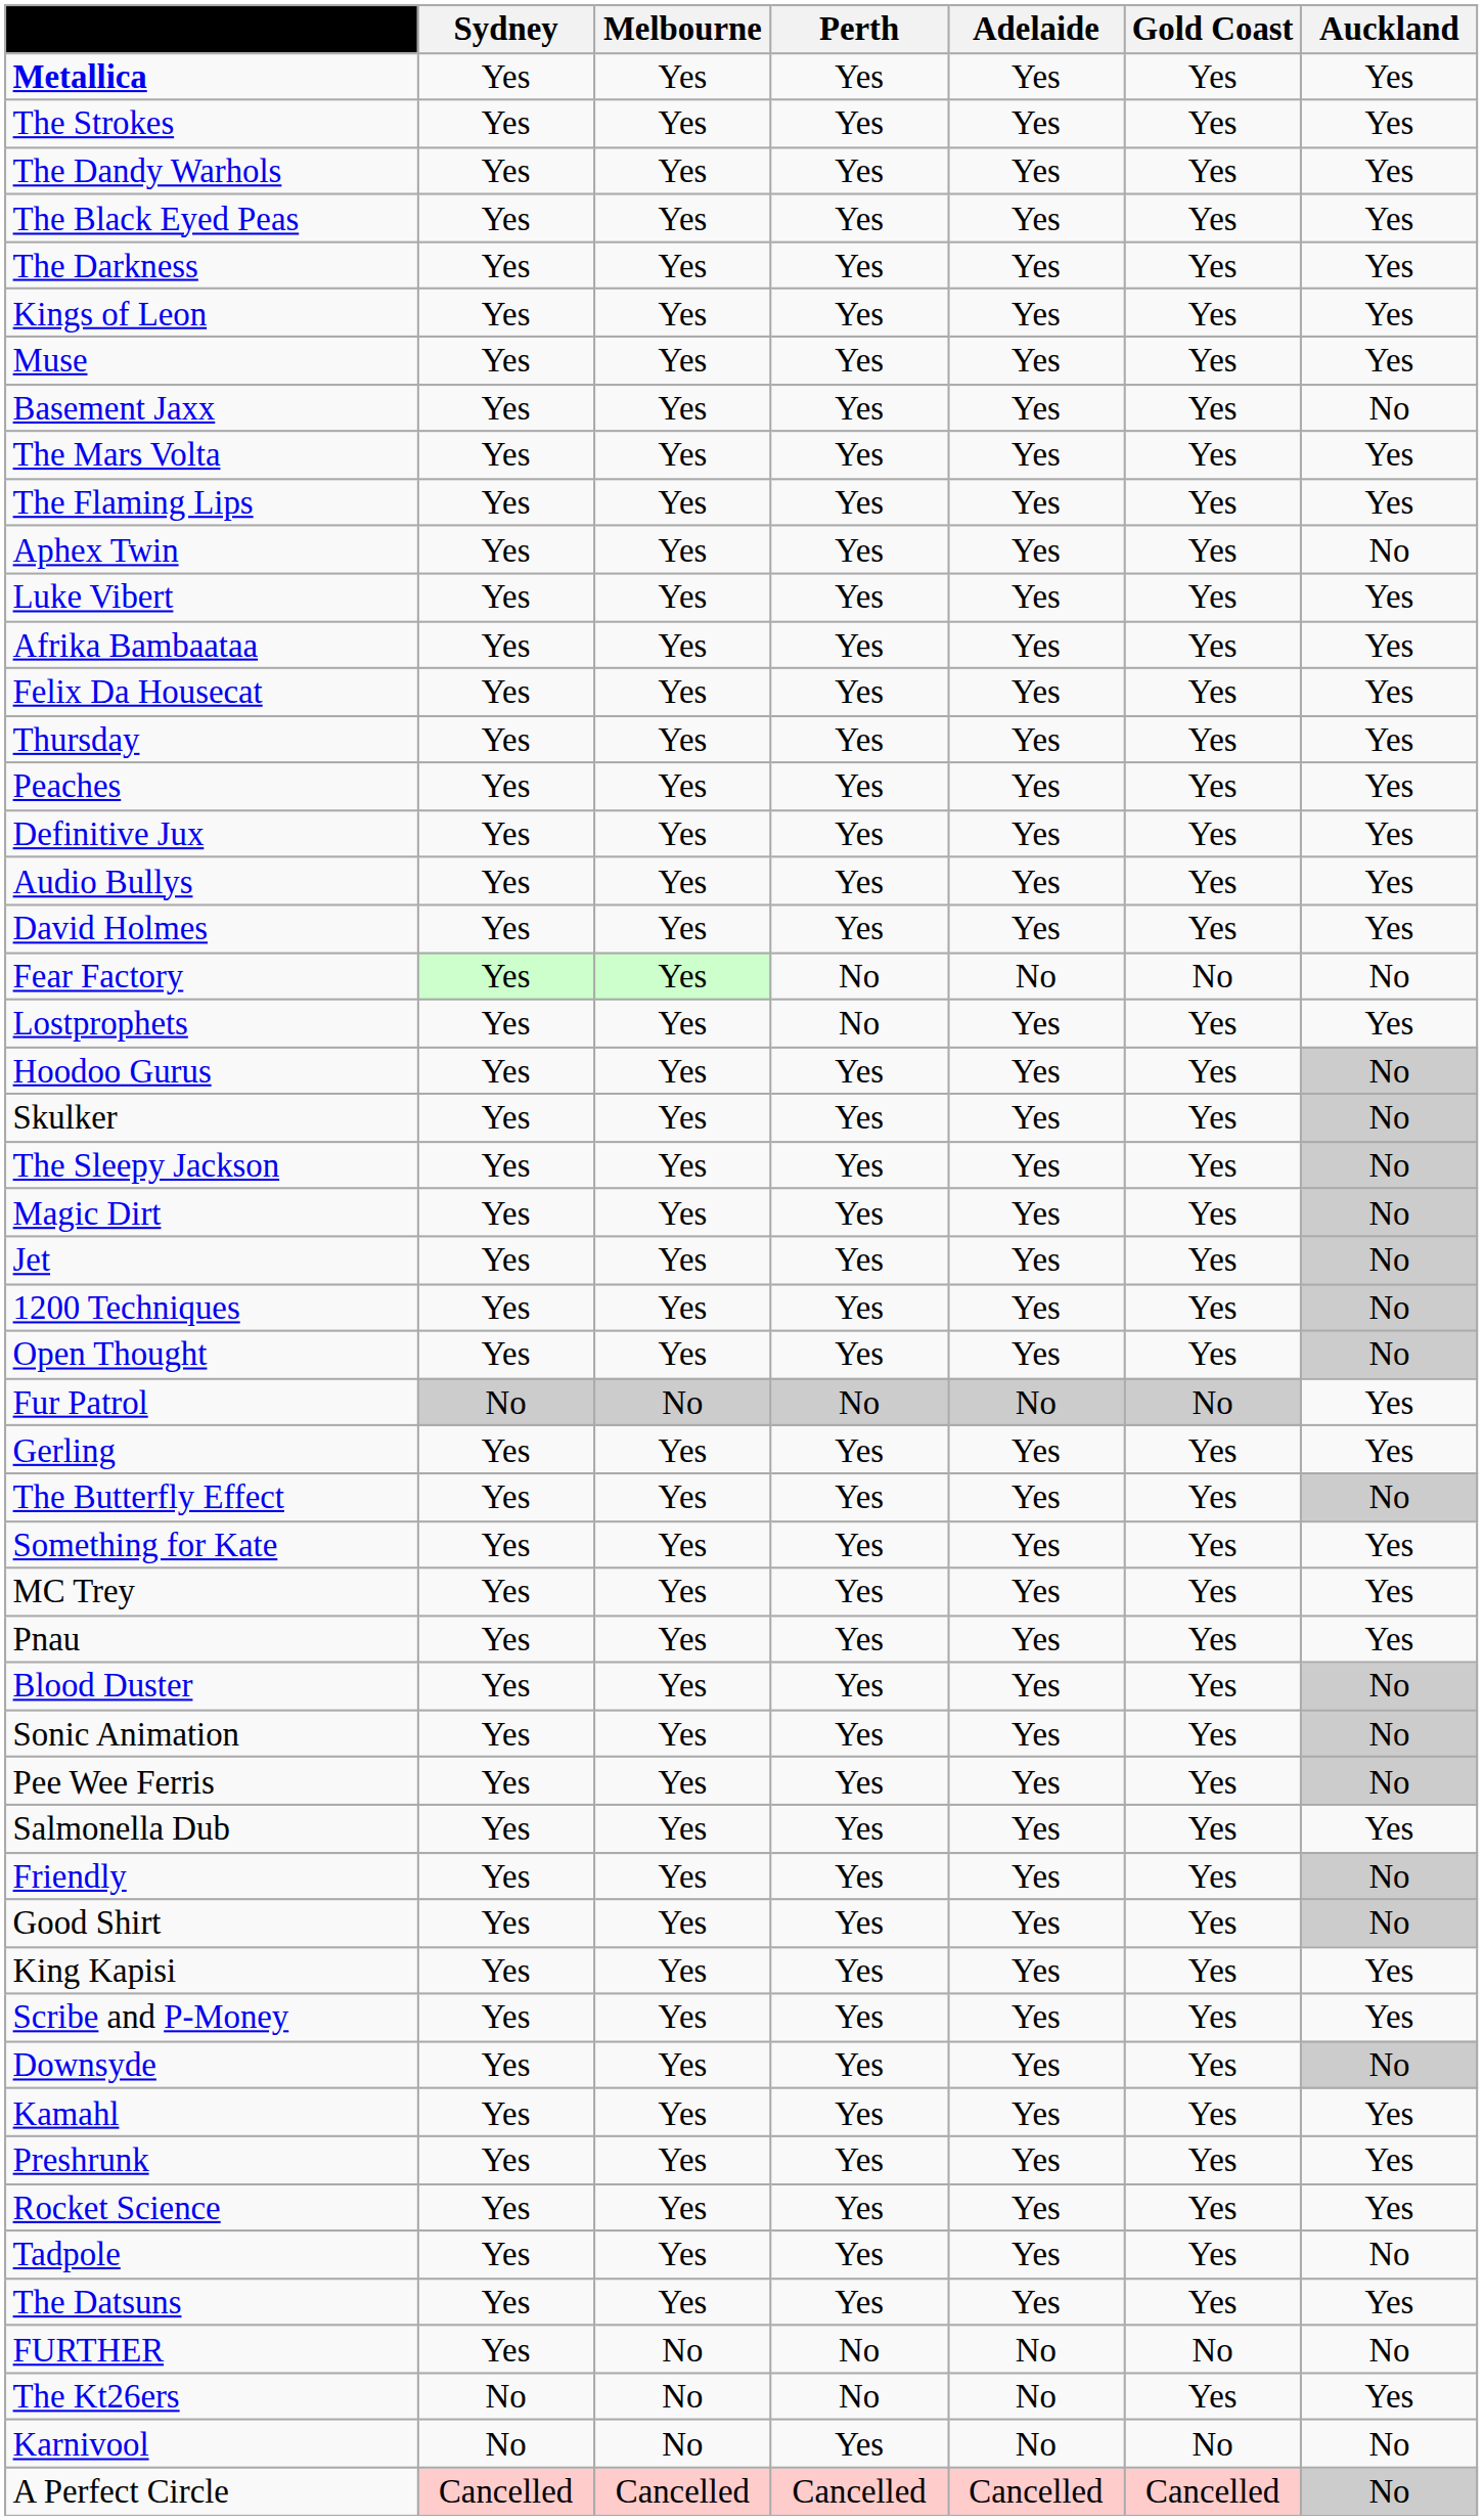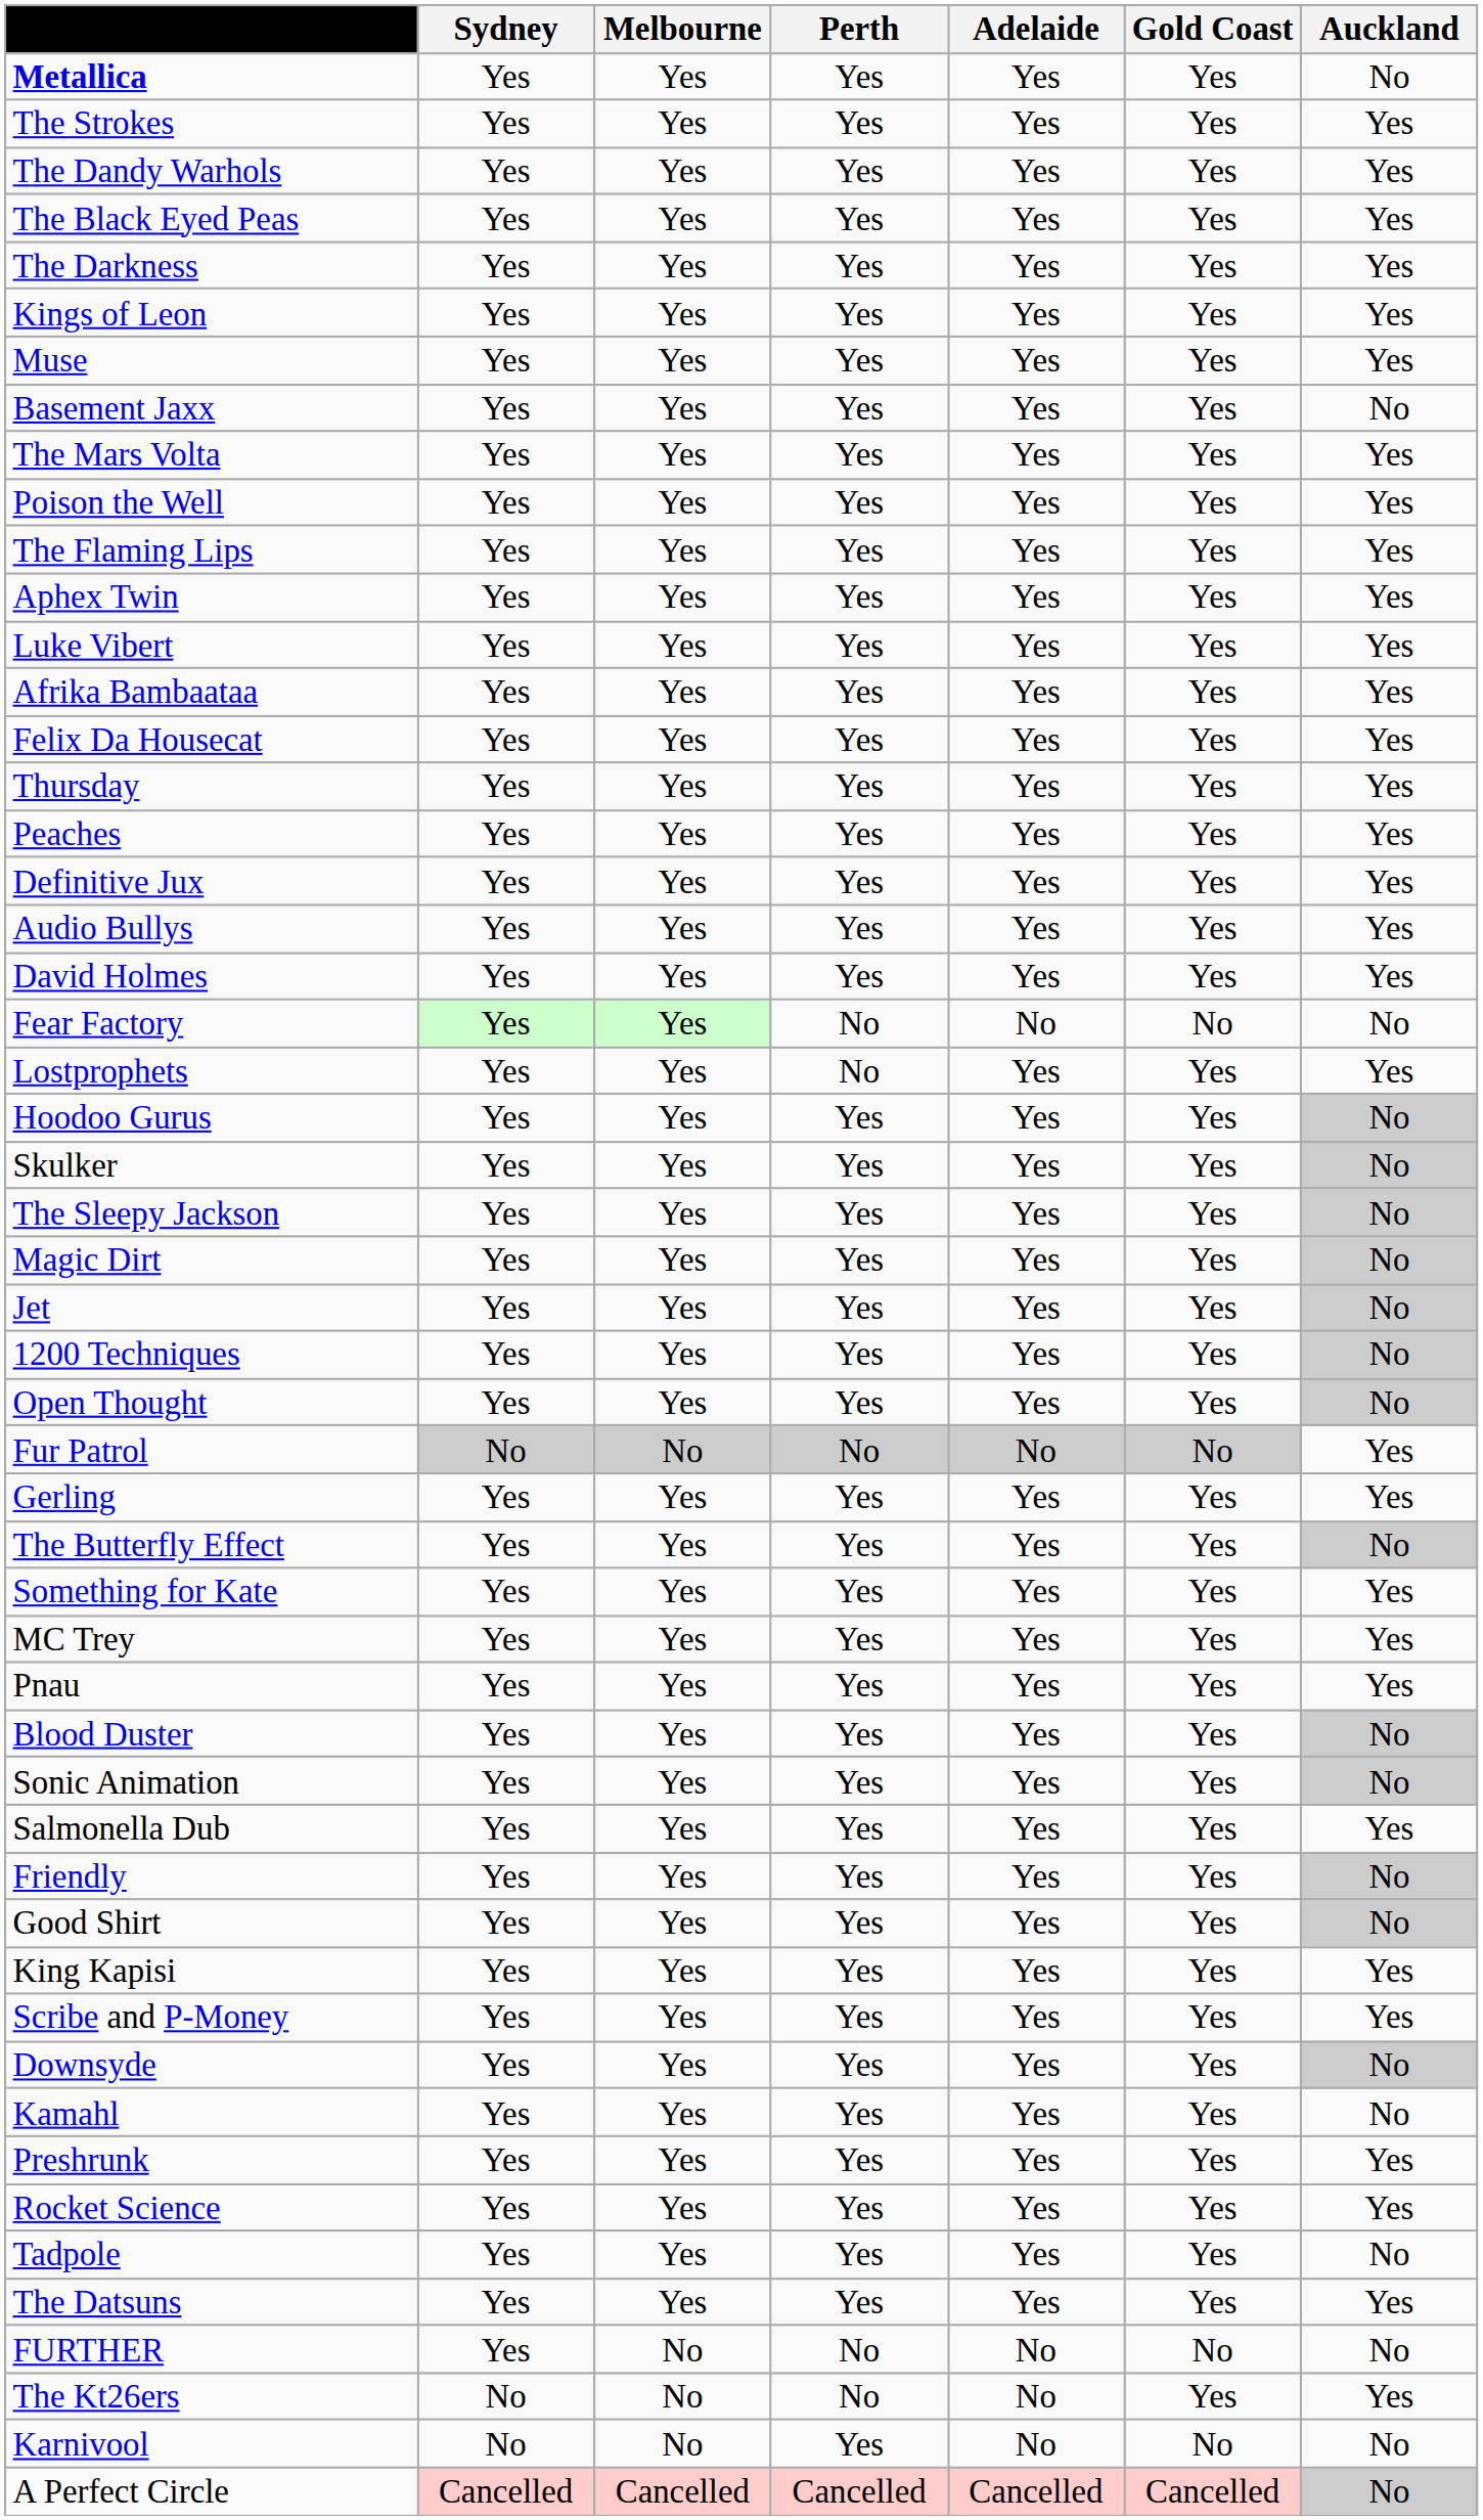 <table class="wikitable sortable" style="line-height:0.95em;">
 <tr>
 <th style="background:#000; width:28%;"> </th>
 <th width=12%>Sydney</th>
 <th width=12%>Melbourne</th>
 <th width=12%>Perth</th>
 <th width=12%>Adelaide</th>
 <th width=12%>Gold Coast</th>
 <th width=12%>Auckland</th>
 </tr>
 <tr align=center>
 <td align=left><strong><a href='#'>Metallica</a></strong></td>
 <td>Yes</td>
 <td>Yes</td>
 <td>Yes</td>
 <td>Yes</td>
 <td>Yes</td>
-<td>Yes</td>
+<td>No</td>
 </tr>
 <tr align=center>
 <td align=left><a href='#'>The Strokes</a></td>
 <td>Yes</td>
 <td>Yes</td>
 <td>Yes</td>
 <td>Yes</td>
 <td>Yes</td>
 <td>Yes</td>
 </tr>
 <tr align=center>
 <td align=left><a href='#'>The Dandy Warhols</a></td>
 <td>Yes</td>
 <td>Yes</td>
 <td>Yes</td>
 <td>Yes</td>
 <td>Yes</td>
 <td>Yes</td>
 </tr>
 <tr align=center>
 <td align=left><a href='#'>The Black Eyed Peas</a></td>
 <td>Yes</td>
 <td>Yes</td>
 <td>Yes</td>
 <td>Yes</td>
 <td>Yes</td>
 <td>Yes</td>
 </tr>
 <tr align=center>
 <td align=left><a href='#'>The Darkness</a></td>
 <td>Yes</td>
 <td>Yes</td>
 <td>Yes</td>
 <td>Yes</td>
 <td>Yes</td>
 <td>Yes</td>
 </tr>
 <tr align=center>
 <td align=left><a href='#'>Kings of Leon</a></td>
 <td>Yes</td>
 <td>Yes</td>
 <td>Yes</td>
 <td>Yes</td>
 <td>Yes</td>
 <td>Yes</td>
 </tr>
 <tr align=center>
 <td align=left><a href='#'>Muse</a></td>
 <td>Yes</td>
 <td>Yes</td>
 <td>Yes</td>
 <td>Yes</td>
 <td>Yes</td>
 <td>Yes</td>
 </tr>
 <tr align=center>
 <td align=left><a href='#'>Basement Jaxx</a></td>
 <td>Yes</td>
 <td>Yes</td>
 <td>Yes</td>
 <td>Yes</td>
 <td>Yes</td>
 <td>No</td>
 </tr>
 <tr align=center>
 <td align=left><a href='#'>The Mars Volta</a></td>
 <td>Yes</td>
 <td>Yes</td>
 <td>Yes</td>
 <td>Yes</td>
 <td>Yes</td>
 <td>Yes</td>
 </tr>
 <tr align=center>
+<td align=left><a href='#'>Poison the Well</a></td>
+<td>Yes</td>
+<td>Yes</td>
+<td>Yes</td>
+<td>Yes</td>
+<td>Yes</td>
+<td>Yes</td>
+</tr>
+<tr align=center>
 <td align=left><a href='#'>The Flaming Lips</a></td>
 <td>Yes</td>
 <td>Yes</td>
 <td>Yes</td>
 <td>Yes</td>
 <td>Yes</td>
 <td>Yes</td>
 </tr>
 <tr align=center>
 <td align=left><a href='#'>Aphex Twin</a></td>
 <td>Yes</td>
 <td>Yes</td>
 <td>Yes</td>
 <td>Yes</td>
 <td>Yes</td>
-<td>No</td>
+<td>Yes</td>
 </tr>
 <tr align=center>
 <td align=left><a href='#'>Luke Vibert</a></td>
 <td>Yes</td>
 <td>Yes</td>
 <td>Yes</td>
 <td>Yes</td>
 <td>Yes</td>
 <td>Yes</td>
 </tr>
 <tr align=center>
 <td align=left><a href='#'>Afrika Bambaataa</a></td>
 <td>Yes</td>
 <td>Yes</td>
 <td>Yes</td>
 <td>Yes</td>
 <td>Yes</td>
 <td>Yes</td>
 </tr>
 <tr align=center>
 <td align=left><a href='#'>Felix Da Housecat</a></td>
 <td>Yes</td>
 <td>Yes</td>
 <td>Yes</td>
 <td>Yes</td>
 <td>Yes</td>
 <td>Yes</td>
 </tr>
 <tr align=center>
 <td align=left><a href='#'>Thursday</a></td>
 <td>Yes</td>
 <td>Yes</td>
 <td>Yes</td>
 <td>Yes</td>
 <td>Yes</td>
 <td>Yes</td>
 </tr>
 <tr align=center>
 <td align=left><a href='#'>Peaches</a></td>
 <td>Yes</td>
 <td>Yes</td>
 <td>Yes</td>
 <td>Yes</td>
 <td>Yes</td>
 <td>Yes</td>
 </tr>
 <tr align=center>
 <td align=left><a href='#'>Definitive Jux</a></td>
 <td>Yes</td>
 <td>Yes</td>
 <td>Yes</td>
 <td>Yes</td>
 <td>Yes</td>
 <td>Yes</td>
 </tr>
 <tr align=center>
 <td align=left><a href='#'>Audio Bullys</a></td>
 <td>Yes</td>
 <td>Yes</td>
 <td>Yes</td>
 <td>Yes</td>
 <td>Yes</td>
 <td>Yes</td>
 </tr>
 <tr align=center>
 <td align=left><a href='#'>David Holmes</a></td>
 <td>Yes</td>
 <td>Yes</td>
 <td>Yes</td>
 <td>Yes</td>
 <td>Yes</td>
 <td>Yes</td>
 </tr>
 <tr align=center>
 <td align=left><a href='#'>Fear Factory</a></td>
 <td style="background:#cfc;">Yes</td>
 <td style="background:#cfc;">Yes</td>
 <td>No</td>
 <td>No</td>
 <td>No</td>
 <td>No</td>
 </tr>
 <tr align=center>
 <td align=left><a href='#'>Lostprophets</a></td>
 <td>Yes</td>
 <td>Yes</td>
 <td>No</td>
 <td>Yes</td>
 <td>Yes</td>
 <td>Yes</td>
 </tr>
 <tr align=center>
 <td align=left><a href='#'>Hoodoo Gurus</a></td>
 <td>Yes</td>
 <td>Yes</td>
 <td>Yes</td>
 <td>Yes</td>
 <td>Yes</td>
 <td style="background:#ccc;">No</td>
 </tr>
 <tr align=center>
 <td align=left>Skulker</td>
 <td>Yes</td>
 <td>Yes</td>
 <td>Yes</td>
 <td>Yes</td>
 <td>Yes</td>
 <td style="background:#ccc;">No</td>
 </tr>
 <tr align=center>
 <td align=left><a href='#'>The Sleepy Jackson</a></td>
 <td>Yes</td>
 <td>Yes</td>
 <td>Yes</td>
 <td>Yes</td>
 <td>Yes</td>
 <td style="background:#ccc;">No</td>
 </tr>
 <tr align=center>
 <td align=left><a href='#'>Magic Dirt</a></td>
 <td>Yes</td>
 <td>Yes</td>
 <td>Yes</td>
 <td>Yes</td>
 <td>Yes</td>
 <td style="background:#ccc;">No</td>
 </tr>
 <tr align=center>
 <td align=left><a href='#'>Jet</a></td>
 <td>Yes</td>
 <td>Yes</td>
 <td>Yes</td>
 <td>Yes</td>
 <td>Yes</td>
 <td style="background:#ccc;">No</td>
 </tr>
 <tr align=center>
 <td align=left><a href='#'>1200 Techniques</a></td>
 <td>Yes</td>
 <td>Yes</td>
 <td>Yes</td>
 <td>Yes</td>
 <td>Yes</td>
 <td style="background:#ccc;">No</td>
 </tr>
 <tr align=center>
 <td align=left><a href='#'>Open Thought</a></td>
 <td>Yes</td>
 <td>Yes</td>
 <td>Yes</td>
 <td>Yes</td>
 <td>Yes</td>
 <td style="background:#ccc;">No</td>
 </tr>
 <tr align=center>
 <td align=left><a href='#'>Fur Patrol</a></td>
 <td style="background:#ccc;">No</td>
 <td style="background:#ccc;">No</td>
 <td style="background:#ccc;">No</td>
 <td style="background:#ccc;">No</td>
 <td style="background:#ccc;">No</td>
 <td>Yes</td>
 </tr>
 <tr align=center>
 <td align=left><a href='#'>Gerling</a></td>
 <td>Yes</td>
 <td>Yes</td>
 <td>Yes</td>
 <td>Yes</td>
 <td>Yes</td>
 <td>Yes</td>
 </tr>
 <tr align=center>
 <td align=left><a href='#'>The Butterfly Effect</a></td>
 <td>Yes</td>
 <td>Yes</td>
 <td>Yes</td>
 <td>Yes</td>
 <td>Yes</td>
 <td style="background:#ccc;">No</td>
 </tr>
 <tr align=center>
 <td align=left><a href='#'>Something for Kate</a></td>
 <td>Yes</td>
 <td>Yes</td>
 <td>Yes</td>
 <td>Yes</td>
 <td>Yes</td>
 <td>Yes</td>
 </tr>
 <tr align=center>
 <td align=left>MC Trey</td>
 <td>Yes</td>
 <td>Yes</td>
 <td>Yes</td>
 <td>Yes</td>
 <td>Yes</td>
 <td>Yes</td>
 </tr>
 <tr align=center>
 <td align=left>Pnau</td>
 <td>Yes</td>
 <td>Yes</td>
 <td>Yes</td>
 <td>Yes</td>
 <td>Yes</td>
 <td>Yes</td>
 </tr>
 <tr align=center>
 <td align=left><a href='#'>Blood Duster</a></td>
 <td>Yes</td>
 <td>Yes</td>
 <td>Yes</td>
 <td>Yes</td>
 <td>Yes</td>
 <td style="background:#ccc;">No</td>
 </tr>
 <tr align=center>
 <td align=left>Sonic Animation</td>
 <td>Yes</td>
 <td>Yes</td>
 <td>Yes</td>
 <td>Yes</td>
 <td>Yes</td>
 <td style="background:#ccc;">No</td>
 </tr>
 <tr align=center>
-<td align=left>Pee Wee Ferris</td>
-<td>Yes</td>
-<td>Yes</td>
-<td>Yes</td>
-<td>Yes</td>
-<td>Yes</td>
-<td style="background:#ccc;">No</td>
-</tr>
-<tr align=center>
 <td align=left>Salmonella Dub</td>
 <td>Yes</td>
 <td>Yes</td>
 <td>Yes</td>
 <td>Yes</td>
 <td>Yes</td>
 <td>Yes</td>
 </tr>
 <tr align=center>
 <td align=left><a href='#'>Friendly</a></td>
 <td>Yes</td>
 <td>Yes</td>
 <td>Yes</td>
 <td>Yes</td>
 <td>Yes</td>
 <td style="background:#ccc;">No</td>
 </tr>
 <tr align=center>
 <td align=left>Good Shirt</td>
 <td>Yes</td>
 <td>Yes</td>
 <td>Yes</td>
 <td>Yes</td>
 <td>Yes</td>
 <td style="background:#ccc;">No</td>
 </tr>
 <tr align=center>
 <td align=left>King Kapisi</td>
 <td>Yes</td>
 <td>Yes</td>
 <td>Yes</td>
 <td>Yes</td>
 <td>Yes</td>
 <td>Yes</td>
 </tr>
 <tr align=center>
 <td align=left><a href='#'>Scribe</a> and <a href='#'>P-Money</a></td>
 <td>Yes</td>
 <td>Yes</td>
 <td>Yes</td>
 <td>Yes</td>
 <td>Yes</td>
 <td>Yes</td>
 </tr>
 <tr align=center>
 <td align=left><a href='#'>Downsyde</a></td>
 <td>Yes</td>
 <td>Yes</td>
 <td>Yes</td>
 <td>Yes</td>
 <td>Yes</td>
 <td style="background:#ccc;">No</td>
 </tr>
 <tr align=center>
 <td align=left><a href='#'>Kamahl</a></td>
 <td>Yes</td>
 <td>Yes</td>
 <td>Yes</td>
 <td>Yes</td>
 <td>Yes</td>
-<td>Yes</td>
+<td>No</td>
 </tr>
 <tr align=center>
 <td align=left><a href='#'>Preshrunk</a></td>
 <td>Yes</td>
 <td>Yes</td>
 <td>Yes</td>
 <td>Yes</td>
 <td>Yes</td>
 <td>Yes</td>
 </tr>
 <tr align=center>
 <td align=left><a href='#'>Rocket Science</a></td>
 <td>Yes</td>
 <td>Yes</td>
 <td>Yes</td>
 <td>Yes</td>
 <td>Yes</td>
 <td>Yes</td>
 </tr>
 <tr align=center>
 <td align=left><a href='#'>Tadpole</a></td>
 <td>Yes</td>
 <td>Yes</td>
 <td>Yes</td>
 <td>Yes</td>
 <td>Yes</td>
 <td>No</td>
 </tr>
 <tr align=center>
 <td align=left><a href='#'>The Datsuns</a></td>
 <td>Yes</td>
 <td>Yes</td>
 <td>Yes</td>
 <td>Yes</td>
 <td>Yes</td>
 <td>Yes</td>
 </tr>
 <tr align=center>
 <td align=left><a href='#'>FURTHER</a></td>
 <td>Yes</td>
 <td>No</td>
 <td>No</td>
 <td>No</td>
 <td>No</td>
 <td>No</td>
 </tr>
 <tr align=center>
 <td align=left><a href='#'>The Kt26ers</a></td>
 <td>No</td>
 <td>No</td>
 <td>No</td>
 <td>No</td>
 <td>Yes</td>
 <td>Yes</td>
 </tr>
 <tr align=center>
 <td align=left><a href='#'>Karnivool</a></td>
 <td>No</td>
 <td>No</td>
 <td>Yes</td>
 <td>No</td>
 <td>No</td>
 <td>No</td>
 </tr>
 <tr align=center>
 <td align=left>A Perfect Circle</td>
 <td style="background:#fcc;">Cancelled</td>
 <td style="background:#fcc;">Cancelled</td>
 <td style="background:#fcc;">Cancelled</td>
 <td style="background:#fcc;">Cancelled</td>
 <td style="background:#fcc;">Cancelled</td>
 <td style="background:#ccc;">No</td>
 </tr>
 </table>
